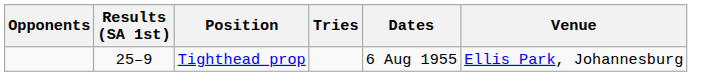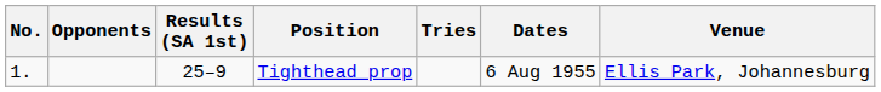 <table class="wikitable">
 <tr>
+<th>No.</th>
 <th>Opponents</th>
 <th>Results<br>(SA 1st)</th>
 <th>Position</th>
 <th>Tries</th>
 <th>Dates</th>
 <th>Venue</th>
 </tr>
 <tr>
+<td>1.</td>
 <td></td>
 <td align="center">25–9</td>
 <td><a href='#'>Tighthead prop</a></td>
 <td></td>
 <td>6 Aug 1955</td>
 <td><a href='#'>Ellis Park</a>, Johannesburg</td>
 </tr>
 </table>
